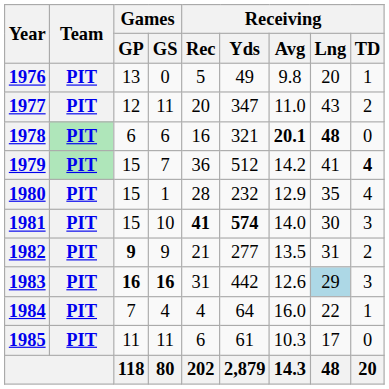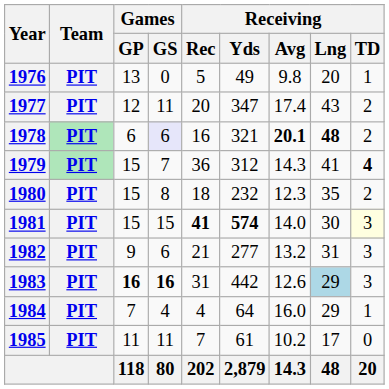 <table class="wikitable" style="text-align:center">
 <tr>
 <th rowspan="2">Year</th>
 <th rowspan="2">Team</th>
 <th colspan="2">Games</th>
 <th colspan="5">Receiving</th>
 </tr>
 <tr>
 <th>GP</th>
 <th>GS</th>
 <th>Rec</th>
 <th>Yds</th>
 <th>Avg</th>
 <th>Lng</th>
 <th>TD</th>
 </tr>
 <tr>
 <th><a href='#'>1976</a></th>
 <th><a href='#'>PIT</a></th>
 <td>13</td>
 <td>0</td>
 <td>5</td>
 <td>49</td>
 <td>9.8</td>
 <td>20</td>
 <td>1</td>
 </tr>
 <tr>
 <th><a href='#'>1977</a></th>
 <th><a href='#'>PIT</a></th>
 <td>12</td>
 <td>11</td>
 <td>20</td>
 <td>347</td>
-<td>11.0</td>
+<td>17.4</td>
 <td>43</td>
 <td>2</td>
 </tr>
 <tr>
 <th><a href='#'>1978</a></th>
 <th style="background:#afe6ba; width:3em;"><a href='#'>PIT</a></th>
 <td>6</td>
-<td>6</td>
+<td style="background: lavender;">6</td>
 <td>16</td>
 <td>321</td>
 <td><strong>20.1</strong></td>
 <td><strong>48</strong></td>
-<td>0</td>
+<td>2</td>
 </tr>
 <tr>
 <th><a href='#'>1979</a></th>
 <th style="background:#afe6ba; width:3em;"><a href='#'>PIT</a></th>
 <td>15</td>
 <td>7</td>
 <td>36</td>
-<td>512</td>
-<td>14.2</td>
+<td>312</td>
+<td>14.3</td>
 <td>41</td>
 <td><strong>4</strong></td>
 </tr>
 <tr>
 <th><a href='#'>1980</a></th>
 <th><a href='#'>PIT</a></th>
 <td>15</td>
-<td>1</td>
-<td>28</td>
+<td>8</td>
+<td>18</td>
 <td>232</td>
-<td>12.9</td>
+<td>12.3</td>
 <td>35</td>
-<td>4</td>
+<td>2</td>
 </tr>
 <tr>
 <th><a href='#'>1981</a></th>
 <th><a href='#'>PIT</a></th>
 <td>15</td>
-<td>10</td>
+<td>15</td>
 <td><strong>41</strong></td>
 <td><strong>574</strong></td>
 <td>14.0</td>
 <td>30</td>
-<td>3</td>
+<td style="background: lightyellow;">3</td>
 </tr>
 <tr>
 <th><a href='#'>1982</a></th>
 <th><a href='#'>PIT</a></th>
-<td><strong>9</strong></td>
 <td>9</td>
+<td>6</td>
 <td>21</td>
 <td>277</td>
-<td>13.5</td>
+<td>13.2</td>
 <td>31</td>
-<td>2</td>
+<td>3</td>
 </tr>
 <tr>
 <th><a href='#'>1983</a></th>
 <th><a href='#'>PIT</a></th>
 <td><strong>16</strong></td>
 <td><strong>16</strong></td>
 <td>31</td>
 <td>442</td>
 <td>12.6</td>
 <td style="background: lightblue;">29</td>
 <td>3</td>
 </tr>
 <tr>
 <th><a href='#'>1984</a></th>
 <th><a href='#'>PIT</a></th>
 <td>7</td>
 <td>4</td>
 <td>4</td>
 <td>64</td>
 <td>16.0</td>
-<td>22</td>
+<td>29</td>
 <td>1</td>
 </tr>
 <tr>
 <th><a href='#'>1985</a></th>
 <th><a href='#'>PIT</a></th>
 <td>11</td>
 <td>11</td>
-<td>6</td>
+<td>7</td>
 <td>61</td>
-<td>10.3</td>
+<td>10.2</td>
 <td>17</td>
 <td>0</td>
 </tr>
 <tr>
 <th colspan="2"></th>
 <th>118</th>
 <th>80</th>
 <th>202</th>
 <th>2,879</th>
 <th>14.3</th>
 <th>48</th>
 <th>20</th>
 </tr>
 </table>
